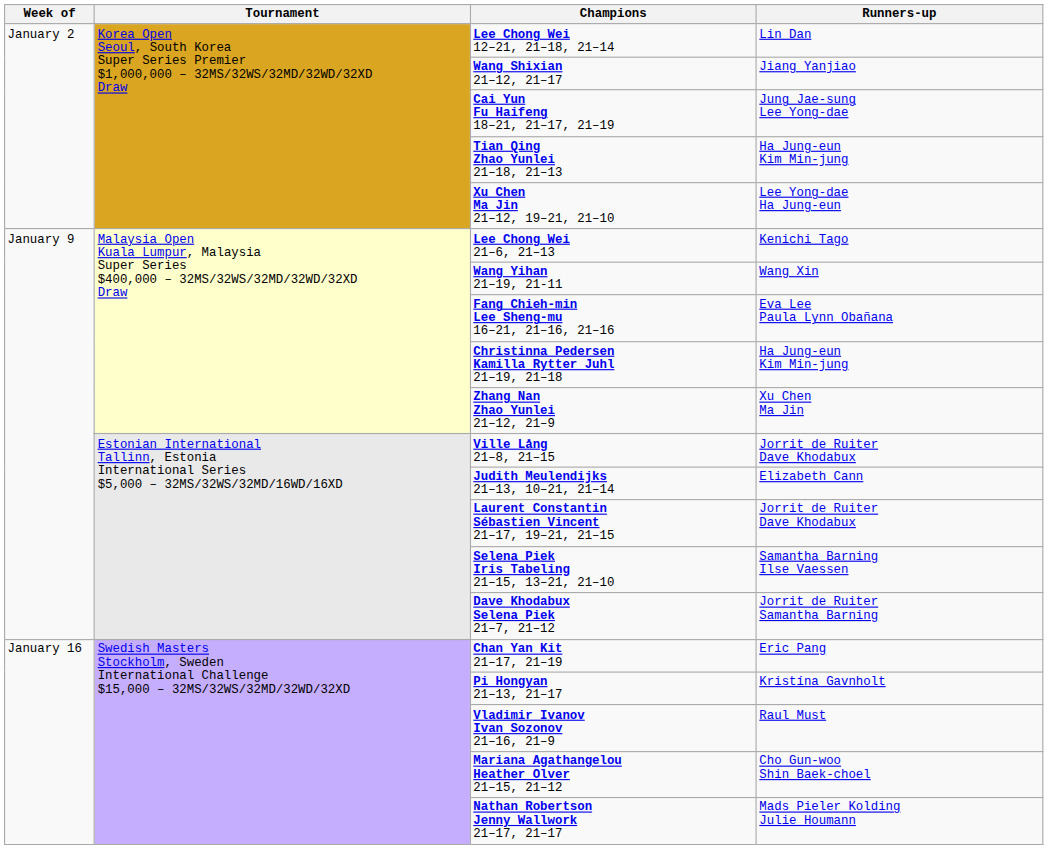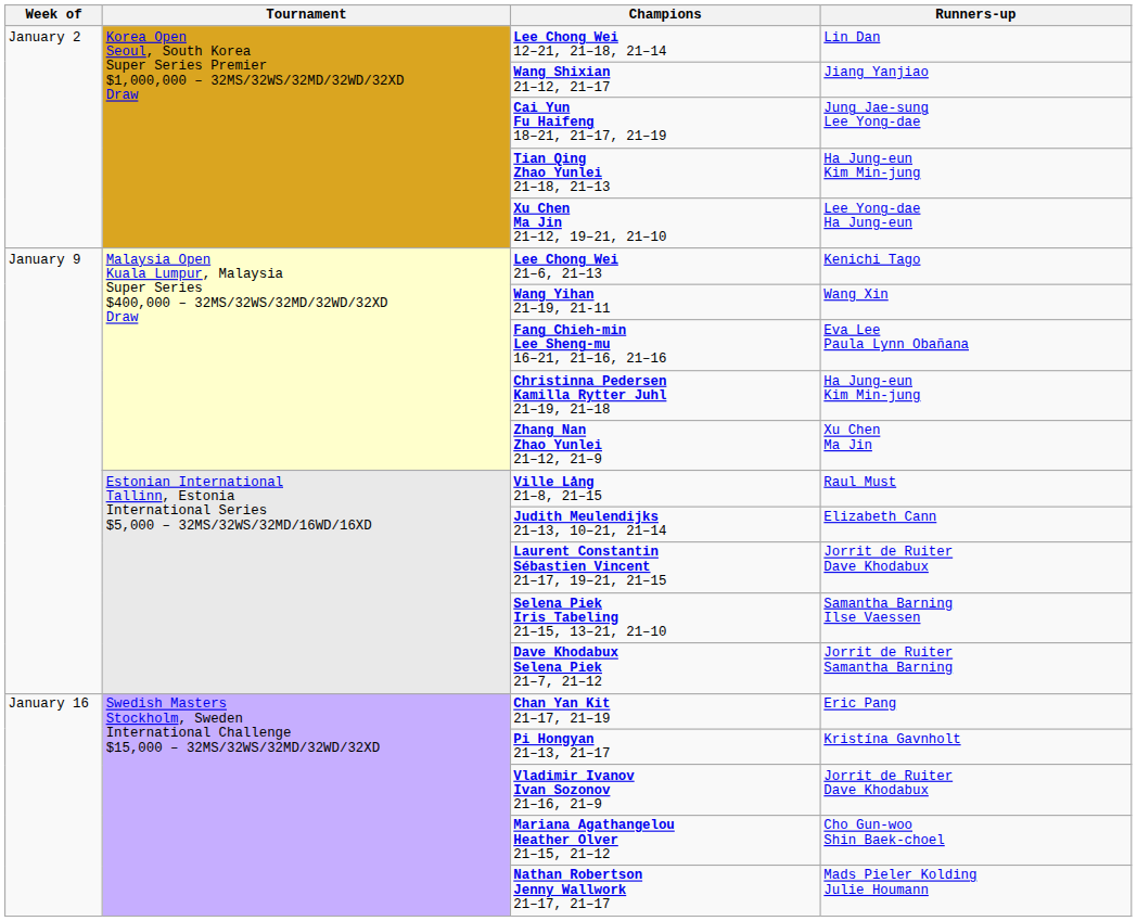 <table class=wikitable style=font-size:85%>
 <tr>
 <th width=75>Week of</th>
 <th width=330>Tournament</th>
 <th width=250>Champions</th>
 <th width=250>Runners-up</th>
 </tr>
 <tr valign=top>
 <td rowspan=5>January 2</td>
 <td style="background:#DAA520;" rowspan="5"><a href='#'>Korea Open</a><br><a href='#'>Seoul</a>, South Korea<br>Super Series Premier<br>$1,000,000 – 32MS/32WS/32MD/32WD/32XD<br><a href='#'>Draw</a></td>
 <td> <strong><a href='#'>Lee Chong Wei</a></strong><br>12–21, 21–18, 21–14</td>
 <td> <a href='#'>Lin Dan</a></td>
 </tr>
 <tr valign=top>
 <td> <strong><a href='#'>Wang Shixian</a></strong><br>21–12, 21–17</td>
 <td> <a href='#'>Jiang Yanjiao</a></td>
 </tr>
 <tr valign=top>
 <td> <strong><a href='#'>Cai Yun</a></strong><br> <strong><a href='#'>Fu Haifeng</a></strong><br>18–21, 21–17, 21–19</td>
 <td> <a href='#'>Jung Jae-sung</a><br> <a href='#'>Lee Yong-dae</a></td>
 </tr>
 <tr valign=top>
 <td> <strong><a href='#'>Tian Qing</a></strong><br> <strong><a href='#'>Zhao Yunlei</a></strong><br>21–18, 21–13</td>
 <td> <a href='#'>Ha Jung-eun</a><br> <a href='#'>Kim Min-jung</a></td>
 </tr>
 <tr valign=top>
 <td> <strong><a href='#'>Xu Chen</a><br> <a href='#'>Ma Jin</a></strong><br>21–12, 19–21, 21–10</td>
 <td> <a href='#'>Lee Yong-dae</a><br> <a href='#'>Ha Jung-eun</a></td>
 </tr>
 <tr valign=top>
 <td rowspan=10>January 9</td>
 <td style="background:#ffffcc;" rowspan="5"><a href='#'>Malaysia Open</a><br><a href='#'>Kuala Lumpur</a>, Malaysia<br>Super Series <br>$400,000 – 32MS/32WS/32MD/32WD/32XD<br><a href='#'>Draw</a></td>
 <td> <strong><a href='#'>Lee Chong Wei</a></strong><br>21–6, 21–13</td>
 <td> <a href='#'>Kenichi Tago</a></td>
 </tr>
 <tr valign=top>
 <td> <strong><a href='#'>Wang Yihan</a></strong><br>21–19, 21-11</td>
 <td> <a href='#'>Wang Xin</a></td>
 </tr>
 <tr valign=top>
 <td> <strong><a href='#'>Fang Chieh-min</a></strong><br> <strong><a href='#'>Lee Sheng-mu</a></strong><br>16–21, 21–16, 21–16</td>
 <td> <a href='#'>Eva Lee</a><br> <a href='#'>Paula Lynn Obañana</a></td>
 </tr>
 <tr valign=top>
 <td> <strong><a href='#'>Christinna Pedersen</a></strong><br> <strong><a href='#'>Kamilla Rytter Juhl</a></strong><br>21–19, 21–18</td>
 <td> <a href='#'>Ha Jung-eun</a><br> <a href='#'>Kim Min-jung</a></td>
 </tr>
 <tr valign=top>
 <td> <strong><a href='#'>Zhang Nan</a></strong><br> <strong><a href='#'>Zhao Yunlei</a></strong><br>21–12, 21–9</td>
 <td> <a href='#'>Xu Chen</a><br> <a href='#'>Ma Jin</a></td>
 </tr>
 <tr valign=top>
 <td style="background:#E9E9E9;" rowspan="5"><a href='#'>Estonian International</a><br><a href='#'>Tallinn</a>, Estonia<br>International Series<br>$5,000 – 32MS/32WS/32MD/16WD/16XD</td>
 <td> <strong><a href='#'>Ville Lång</a></strong><br>21–8, 21–15</td>
-<td> <a href='#'>Jorrit de Ruiter</a><br> <a href='#'>Dave Khodabux</a></td>
+<td> <a href='#'>Raul Must</a></td>
 </tr>
 <tr valign=top>
 <td> <strong><a href='#'>Judith Meulendijks</a></strong><br>21–13, 10–21, 21–14</td>
 <td> <a href='#'>Elizabeth Cann</a></td>
 </tr>
 <tr valign=top>
 <td> <strong><a href='#'>Laurent Constantin</a></strong><br> <strong><a href='#'>Sébastien Vincent</a></strong><br>21–17, 19–21, 21–15</td>
 <td> <a href='#'>Jorrit de Ruiter</a><br> <a href='#'>Dave Khodabux</a></td>
 </tr>
 <tr valign=top>
 <td> <strong><a href='#'>Selena Piek</a></strong><br> <strong><a href='#'>Iris Tabeling</a></strong><br>21–15, 13–21, 21–10</td>
 <td> <a href='#'>Samantha Barning</a><br> <a href='#'>Ilse Vaessen</a></td>
 </tr>
 <tr valign=top>
 <td> <strong><a href='#'>Dave Khodabux</a></strong><br> <strong><a href='#'>Selena Piek</a></strong><br>21–7, 21–12</td>
 <td> <a href='#'>Jorrit de Ruiter</a><br> <a href='#'>Samantha Barning</a></td>
 </tr>
 <tr valign=top>
 <td rowspan=10>January 16</td>
 <td style="background:#C6AEFF;" rowspan="5"><a href='#'>Swedish Masters</a><br><a href='#'>Stockholm</a>, Sweden<br>International Challenge<br>$15,000 – 32MS/32WS/32MD/32WD/32XD</td>
 <td> <strong><a href='#'>Chan Yan Kit</a></strong><br>21–17, 21–19</td>
 <td> <a href='#'>Eric Pang</a></td>
 </tr>
 <tr valign=top>
 <td> <strong><a href='#'>Pi Hongyan</a></strong><br>21–13, 21–17</td>
 <td> <a href='#'>Kristína Gavnholt</a></td>
 </tr>
 <tr valign=top>
 <td> <strong><a href='#'>Vladimir Ivanov</a></strong><br> <strong><a href='#'>Ivan Sozonov</a></strong><br>21–16, 21–9</td>
-<td> <a href='#'>Raul Must</a></td>
+<td> <a href='#'>Jorrit de Ruiter</a><br> <a href='#'>Dave Khodabux</a></td>
 </tr>
 <tr valign=top>
 <td> <strong><a href='#'>Mariana Agathangelou</a></strong><br> <strong><a href='#'>Heather Olver</a></strong><br>21–15, 21–12</td>
 <td> <a href='#'>Cho Gun-woo</a><br> <a href='#'>Shin Baek-choel</a></td>
 </tr>
 <tr valign=top>
 <td> <strong><a href='#'>Nathan Robertson</a></strong><br> <strong><a href='#'>Jenny Wallwork</a></strong><br>21–17, 21–17</td>
 <td> <a href='#'>Mads Pieler Kolding</a><br> <a href='#'>Julie Houmann</a></td>
 </tr>
 </table>
